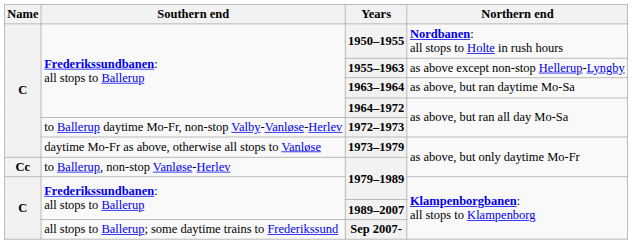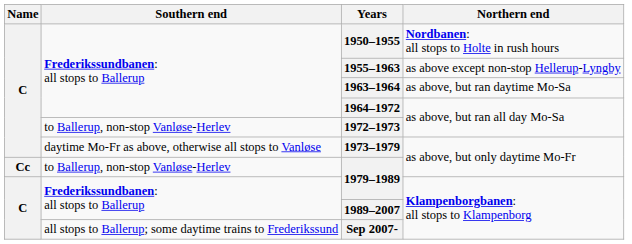 <table class=wikitable>
 <tr>
 <th>Name</th>
 <th>Southern end</th>
 <th>Years</th>
 <th>Northern end</th>
 </tr>
 <tr>
 <th rowspan=6>C</th>
 <td rowspan=4><strong><a href='#'>Frederikssundbanen</a></strong>:<br> all stops to <a href='#'>Ballerup</a></td>
 <th>1950–1955</th>
 <td><strong><a href='#'>Nordbanen</a></strong>:<br> all stops to <a href='#'>Holte</a> in rush hours</td>
 </tr>
 <tr>
 <th>1955–1963</th>
 <td>as above except non-stop <a href='#'>Hellerup</a>-<a href='#'>Lyngby</a></td>
 </tr>
 <tr>
 <th>1963–1964</th>
 <td>as above, but ran daytime Mo-Sa</td>
 </tr>
 <tr>
 <th>1964–1972</th>
 <td rowspan=2>as above, but ran all day Mo-Sa</td>
 </tr>
 <tr>
-<td>to <a href='#'>Ballerup</a> daytime Mo-Fr, non-stop <a href='#'>Valby</a>-<a href='#'>Vanløse</a>-<a href='#'>Herlev</a></td>
+<td>to <a href='#'>Ballerup</a>, non-stop <a href='#'>Vanløse</a>-<a href='#'>Herlev</a></td>
 <th>1972–1973</th>
 </tr>
 <tr>
 <td>daytime Mo-Fr as above, otherwise all stops to <a href='#'>Vanløse</a></td>
 <th>1973–1979</th>
 <td rowspan=2>as above, but only daytime Mo-Fr</td>
 </tr>
 <tr>
 <th>Cc</th>
 <td>to <a href='#'>Ballerup</a>, non-stop <a href='#'>Vanløse</a>-<a href='#'>Herlev</a></td>
 <th rowspan=2>1979–1989</th>
 </tr>
 <tr style="height:4ex">
 <th rowspan=3>C</th>
 <td rowspan=2><strong><a href='#'>Frederikssundbanen</a></strong>:<br> all stops to <a href='#'>Ballerup</a></td>
 <td rowspan=3><strong><a href='#'>Klampenborgbanen</a></strong>:<br> all stops to <a href='#'>Klampenborg</a></td>
 </tr>
 <tr>
 <th>1989–2007</th>
 </tr>
 <tr>
 <td>all stops to <a href='#'>Ballerup</a>; some daytime trains to <a href='#'>Frederikssund</a></td>
 <th>Sep 2007-</th>
 </tr>
 </table>
